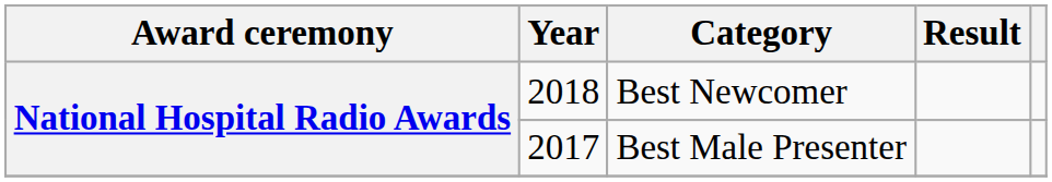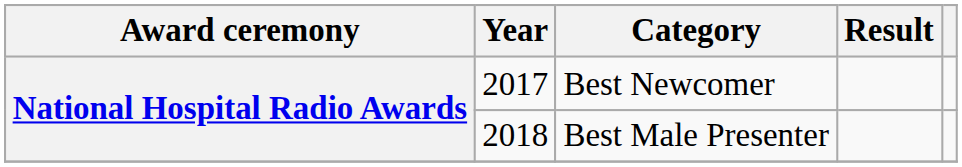 <table class="wikitable sortable plainrowheaders">
 <tr>
 <th scope="col">Award ceremony</th>
 <th scope="col">Year</th>
 <th scope="col">Category</th>
 <th scope="col">Result</th>
 <th class="unsortable" scope="col"></th>
 </tr>
 <tr>
 <th rowspan="2" scope="row"><a href='#'>National Hospital Radio Awards</a></th>
-<td>2018</td>
+<td>2017</td>
 <td>Best Newcomer</td>
 <td></td>
 <td></td>
 </tr>
 <tr>
-<td>2017</td>
+<td>2018</td>
 <td>Best Male Presenter</td>
 <td></td>
 <td></td>
 </tr>
 <tr>
 </tr>
 </table>
